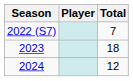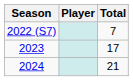 <table class="wikitable sortable" style="text-align:center">
 <tr>
 <th>Season</th>
 <th>Player</th>
 <th>Total</th>
 </tr>
 <tr>
 <td><a href='#'>2022 (S7)</a></td>
 <td align="left" bgcolor="#CFECEC"></td>
 <td>7</td>
 </tr>
 <tr>
 <td><a href='#'>2023</a></td>
 <td align="left" bgcolor="#CFECEC"></td>
-<td>18</td>
+<td>17</td>
 </tr>
 <tr>
 <td><a href='#'>2024</a></td>
 <td align="left" bgcolor="#CFECEC"></td>
-<td>12</td>
+<td>21</td>
 </tr>
 </table>
